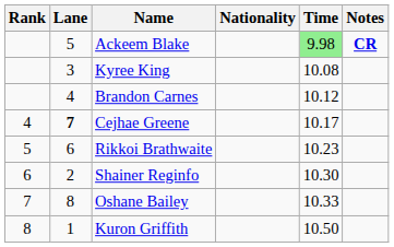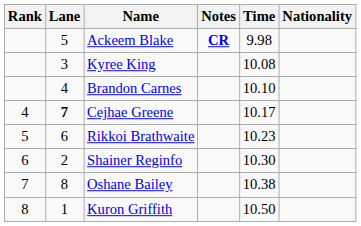 <table class="wikitable sortable" style="text-align:center;font-size:95%">
 <tr>
 <th>Rank</th>
 <th>Lane</th>
 <th>Name</th>
+<th>Notes</th>
+<th>Time</th>
 <th>Nationality</th>
-<th>Time</th>
-<th>Notes</th>
 </tr>
 <tr>
 <td></td>
 <td>5</td>
 <td align=left><a href='#'>Ackeem Blake</a></td>
+<td><strong><a href='#'>CR</a></strong></td>
+<td>9.98</td>
 <td align=left></td>
-<td style="background: lightgreen;">9.98</td>
-<td><strong><a href='#'>CR</a></strong></td>
 </tr>
 <tr>
 <td></td>
 <td>3</td>
 <td align=left><a href='#'>Kyree King</a></td>
+<td></td>
+<td>10.08</td>
 <td align=left></td>
-<td>10.08</td>
-<td></td>
 </tr>
 <tr>
 <td></td>
 <td>4</td>
 <td align=left><a href='#'>Brandon Carnes</a></td>
+<td></td>
+<td>10.10</td>
 <td align=left></td>
-<td>10.12</td>
-<td></td>
 </tr>
 <tr>
 <td>4</td>
 <td><strong>7</strong></td>
 <td align=left><a href='#'>Cejhae Greene</a></td>
+<td></td>
+<td>10.17</td>
 <td align=left></td>
-<td>10.17</td>
-<td></td>
 </tr>
 <tr>
 <td>5</td>
 <td>6</td>
 <td align=left><a href='#'>Rikkoi Brathwaite</a></td>
+<td></td>
+<td>10.23</td>
 <td align=left></td>
-<td>10.23</td>
-<td></td>
 </tr>
 <tr>
 <td>6</td>
 <td>2</td>
 <td align=left><a href='#'>Shainer Reginfo</a></td>
+<td></td>
+<td>10.30</td>
 <td align=left></td>
-<td>10.30</td>
-<td></td>
 </tr>
 <tr>
 <td>7</td>
 <td>8</td>
 <td align=left><a href='#'>Oshane Bailey</a></td>
+<td></td>
+<td>10.38</td>
 <td align=left></td>
-<td>10.33</td>
-<td></td>
 </tr>
 <tr>
 <td>8</td>
 <td>1</td>
 <td align=left><a href='#'>Kuron Griffith</a></td>
+<td></td>
+<td>10.50</td>
 <td align=left></td>
-<td>10.50</td>
-<td></td>
 </tr>
 </table>
